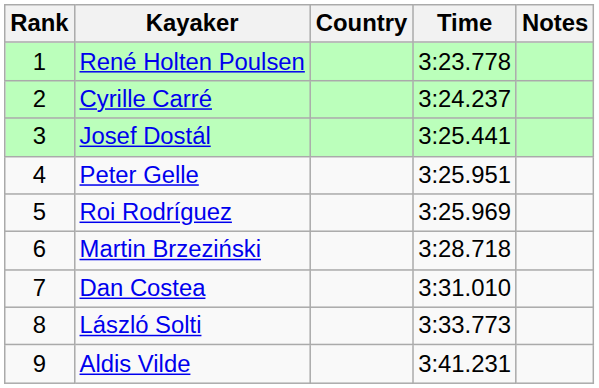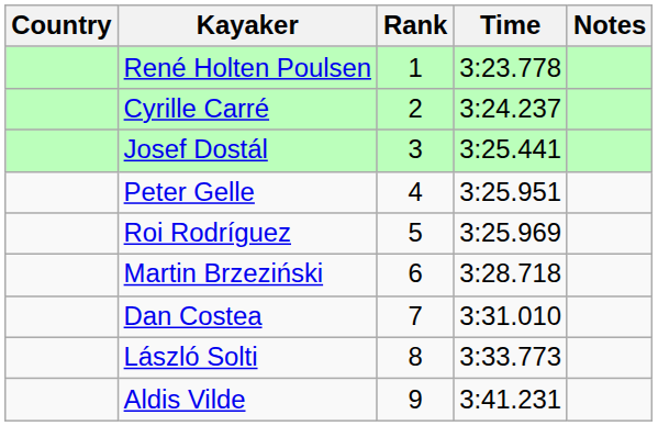 <table class="wikitable" style="text-align:center">
 <tr>
+<th>Country</th>
+<th>Kayaker</th>
 <th>Rank</th>
-<th>Kayaker</th>
-<th>Country</th>
 <th>Time</th>
 <th>Notes</th>
 </tr>
 <tr bgcolor=bbffbb>
+<td align="left"></td>
+<td align="left"><a href='#'>René Holten Poulsen</a></td>
 <td>1</td>
-<td align="left"><a href='#'>René Holten Poulsen</a></td>
-<td align="left"></td>
 <td>3:23.778</td>
 <td></td>
 </tr>
 <tr bgcolor=bbffbb>
+<td align="left"></td>
+<td align="left"><a href='#'>Cyrille Carré</a></td>
 <td>2</td>
-<td align="left"><a href='#'>Cyrille Carré</a></td>
-<td align="left"></td>
 <td>3:24.237</td>
 <td></td>
 </tr>
 <tr bgcolor=bbffbb>
+<td align="left"></td>
+<td align="left"><a href='#'>Josef Dostál</a></td>
 <td>3</td>
-<td align="left"><a href='#'>Josef Dostál</a></td>
-<td align="left"></td>
 <td>3:25.441</td>
 <td></td>
 </tr>
 <tr>
+<td align="left"></td>
+<td align="left"><a href='#'>Peter Gelle</a></td>
 <td>4</td>
-<td align="left"><a href='#'>Peter Gelle</a></td>
-<td align="left"></td>
 <td>3:25.951</td>
 <td></td>
 </tr>
 <tr>
+<td align="left"></td>
+<td align="left"><a href='#'>Roi Rodríguez</a></td>
 <td>5</td>
-<td align="left"><a href='#'>Roi Rodríguez</a></td>
-<td align="left"></td>
 <td>3:25.969</td>
 <td></td>
 </tr>
 <tr>
+<td align="left"></td>
+<td align="left"><a href='#'>Martin Brzeziński</a></td>
 <td>6</td>
-<td align="left"><a href='#'>Martin Brzeziński</a></td>
-<td align="left"></td>
 <td>3:28.718</td>
 <td></td>
 </tr>
 <tr>
+<td align="left"></td>
+<td align="left"><a href='#'>Dan Costea</a></td>
 <td>7</td>
-<td align="left"><a href='#'>Dan Costea</a></td>
-<td align="left"></td>
 <td>3:31.010</td>
 <td></td>
 </tr>
 <tr>
+<td align="left"></td>
+<td align="left"><a href='#'>László Solti</a></td>
 <td>8</td>
-<td align="left"><a href='#'>László Solti</a></td>
-<td align="left"></td>
 <td>3:33.773</td>
 <td></td>
 </tr>
 <tr>
+<td align="left"></td>
+<td align="left"><a href='#'>Aldis Vilde</a></td>
 <td>9</td>
-<td align="left"><a href='#'>Aldis Vilde</a></td>
-<td align="left"></td>
 <td>3:41.231</td>
 <td></td>
 </tr>
 </table>
